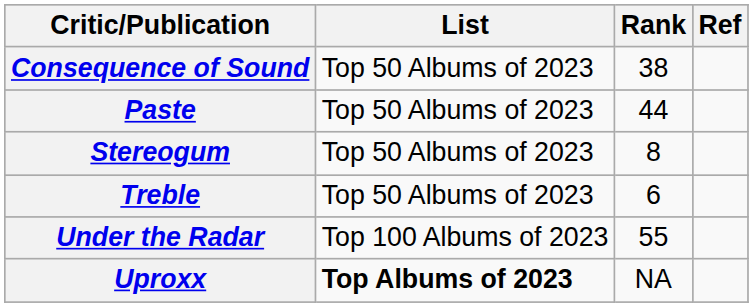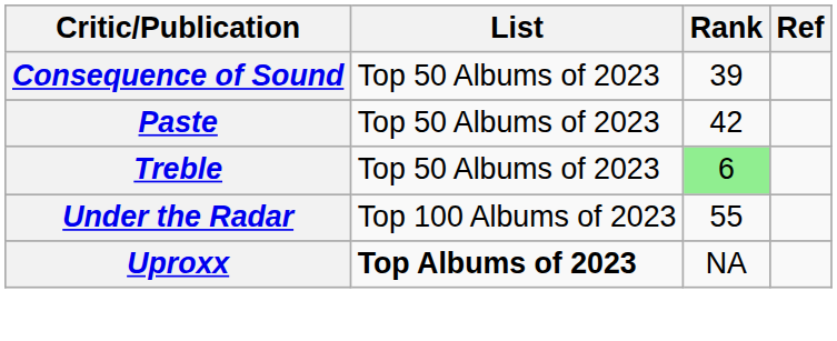 <table class="wikitable plainrowheaders">
 <tr>
 <th scope="col">Critic/Publication</th>
 <th scope="col">List</th>
 <th scope="col">Rank</th>
 <th scope="col">Ref</th>
 </tr>
 <tr>
 <th scope="row"><em><a href='#'>Consequence of Sound</a></em></th>
 <td>Top 50 Albums of 2023</td>
-<td style="text-align:center;">38</td>
+<td style="text-align:center;">39</td>
 <td style="text-align:center;"></td>
 </tr>
 <tr>
 <th scope="row"><em><a href='#'>Paste</a></em></th>
 <td>Top 50 Albums of 2023</td>
-<td style="text-align:center;">44</td>
-<td style="text-align:center;"></td>
-</tr>
-<tr>
-<th scope="row"><em><a href='#'>Stereogum</a></em></th>
-<td>Top 50 Albums of 2023</td>
-<td style="text-align:center;">8</td>
+<td style="text-align:center;">42</td>
 <td style="text-align:center;"></td>
 </tr>
 <tr>
 <th scope="row"><em><a href='#'>Treble</a></em></th>
 <td>Top 50 Albums of 2023</td>
-<td style="text-align:center;">6</td>
+<td style="background: lightgreen; text-align:center;">6</td>
 <td style="text-align:center;"></td>
 </tr>
 <tr>
 <th scope="row"><em><a href='#'>Under the Radar</a></em></th>
 <td>Top 100 Albums of 2023</td>
 <td style="text-align:center;">55</td>
 <td style="text-align:center;"></td>
 </tr>
 <tr>
 <th scope="row"><em><a href='#'>Uproxx</a></em></th>
 <td><strong>Top Albums of 2023</strong></td>
 <td style="text-align:center;">NA</td>
 <td style="text-align:center;"></td>
 </tr>
 </table>
